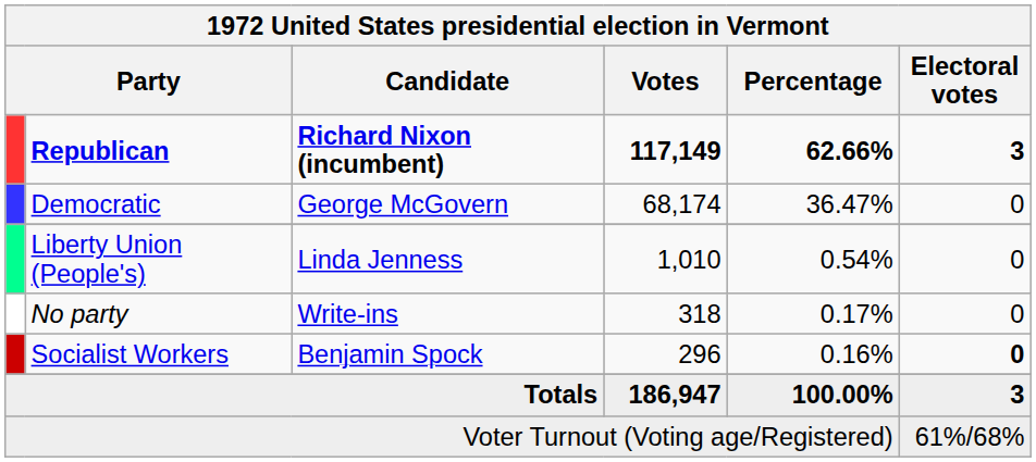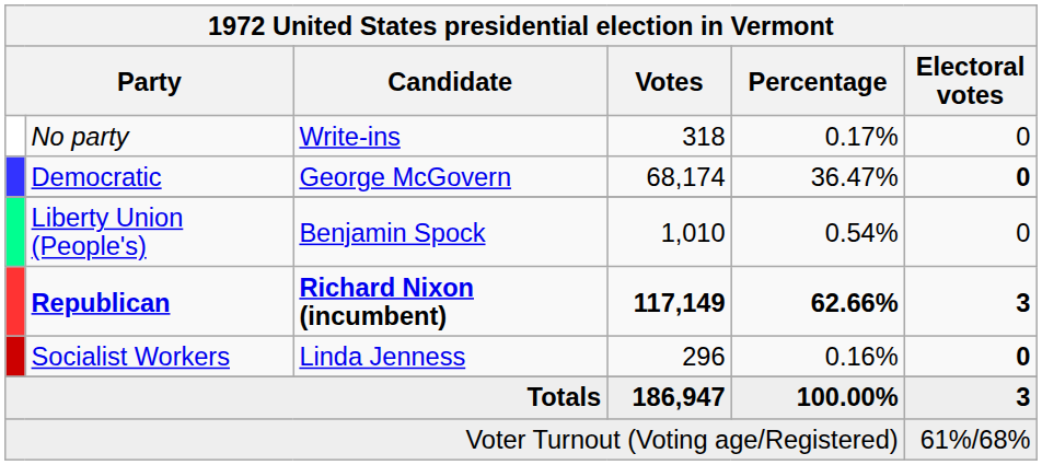 <table class="wikitable" style="font-size: 95%;">
 <tr>
 <th colspan="6">1972 United States presidential election in Vermont</th>
 </tr>
 <tr>
 <th colspan="2" style="width: 15em">Party</th>
 <th style="width: 17em">Candidate</th>
 <th style="width: 5em">Votes</th>
 <th style="width: 7em">Percentage</th>
 <th style="width: 5em">Electoral votes</th>
 </tr>
 <tr>
+<th style="background-color:#FFFFFF; width: 3px"></th>
+<td style="width: 130px"><em>No party</em></td>
+<td><a href='#'>Write-ins</a></td>
+<td align="right">318</td>
+<td align="right">0.17%</td>
+<td align="right">0</td>
+</tr>
+<tr>
+<th style="background-color:#3333FF; width: 3px"></th>
+<td style="width: 130px"><a href='#'>Democratic</a></td>
+<td><a href='#'>George McGovern</a></td>
+<td align="right">68,174</td>
+<td align="right">36.47%</td>
+<td align="right"><strong>0</strong></td>
+</tr>
+<tr>
+</tr>
+<tr>
+<th style="background-color:#00FF90; width: 3px"></th>
+<td style="width: 130px"><a href='#'>Liberty Union</a> <a href='#'>(People's)</a></td>
+<td><a href='#'>Benjamin Spock</a></td>
+<td align="right">1,010</td>
+<td align="right">0.54%</td>
+<td align="right">0</td>
+</tr>
+<tr>
 <th style="background-color:#FF3333; width: 3px"></th>
 <td style="width: 130px"><strong><a href='#'>Republican</a></strong></td>
 <td><strong><a href='#'>Richard Nixon</a> (incumbent)</strong></td>
 <td align="right"><strong>117,149</strong></td>
 <td align="right"><strong>62.66%</strong></td>
 <td align="right"><strong>3</strong></td>
 </tr>
 <tr>
-<th style="background-color:#3333FF; width: 3px"></th>
-<td style="width: 130px"><a href='#'>Democratic</a></td>
-<td><a href='#'>George McGovern</a></td>
-<td align="right">68,174</td>
-<td align="right">36.47%</td>
-<td align="right">0</td>
-</tr>
-<tr>
-</tr>
-<tr>
-<th style="background-color:#00FF90; width: 3px"></th>
-<td style="width: 130px"><a href='#'>Liberty Union</a> <a href='#'>(People's)</a></td>
-<td><a href='#'>Linda Jenness</a></td>
-<td align="right">1,010</td>
-<td align="right">0.54%</td>
-<td align="right">0</td>
-</tr>
-<tr>
-<th style="background-color:#FFFFFF; width: 3px"></th>
-<td style="width: 130px"><em>No party</em></td>
-<td><a href='#'>Write-ins</a></td>
-<td align="right">318</td>
-<td align="right">0.17%</td>
-<td align="right">0</td>
-</tr>
-<tr>
 <th style="background-color:#CC0000; width: 3px"></th>
 <td style="width: 130px"><a href='#'>Socialist Workers</a></td>
-<td><a href='#'>Benjamin Spock</a></td>
+<td><a href='#'>Linda Jenness</a></td>
 <td align="right">296</td>
 <td align="right">0.16%</td>
 <td align="right"><strong>0</strong></td>
 </tr>
 <tr>
 </tr>
 <tr bgcolor="#EEEEEE">
 <td colspan="3" align="right"><strong>Totals</strong></td>
 <td align="right"><strong>186,947</strong></td>
 <td align="right"><strong>100.00%</strong></td>
 <td align="right"><strong>3</strong></td>
 </tr>
 <tr bgcolor="#EEEEEE">
 <td colspan="5" align="right">Voter Turnout (Voting age/Registered)</td>
 <td colspan="1" align="right">61%/68%</td>
 </tr>
 </table>
